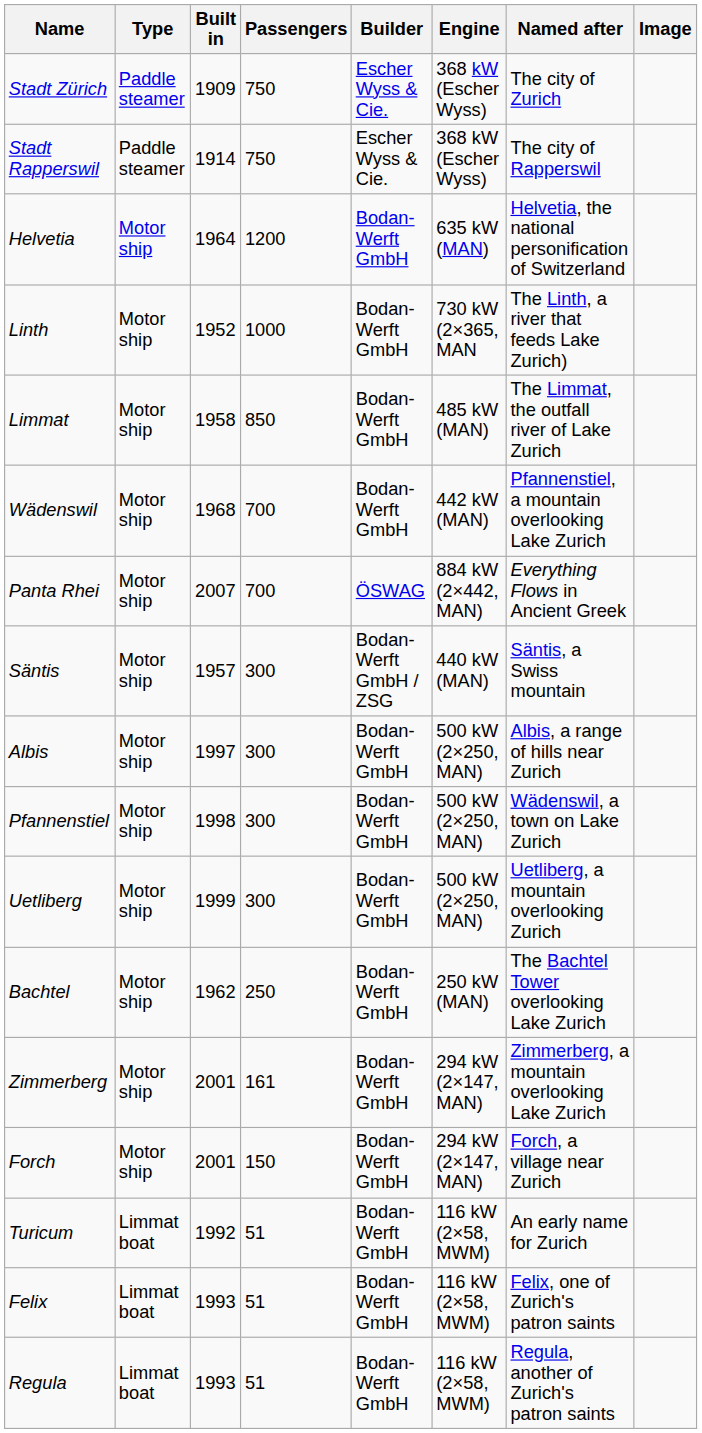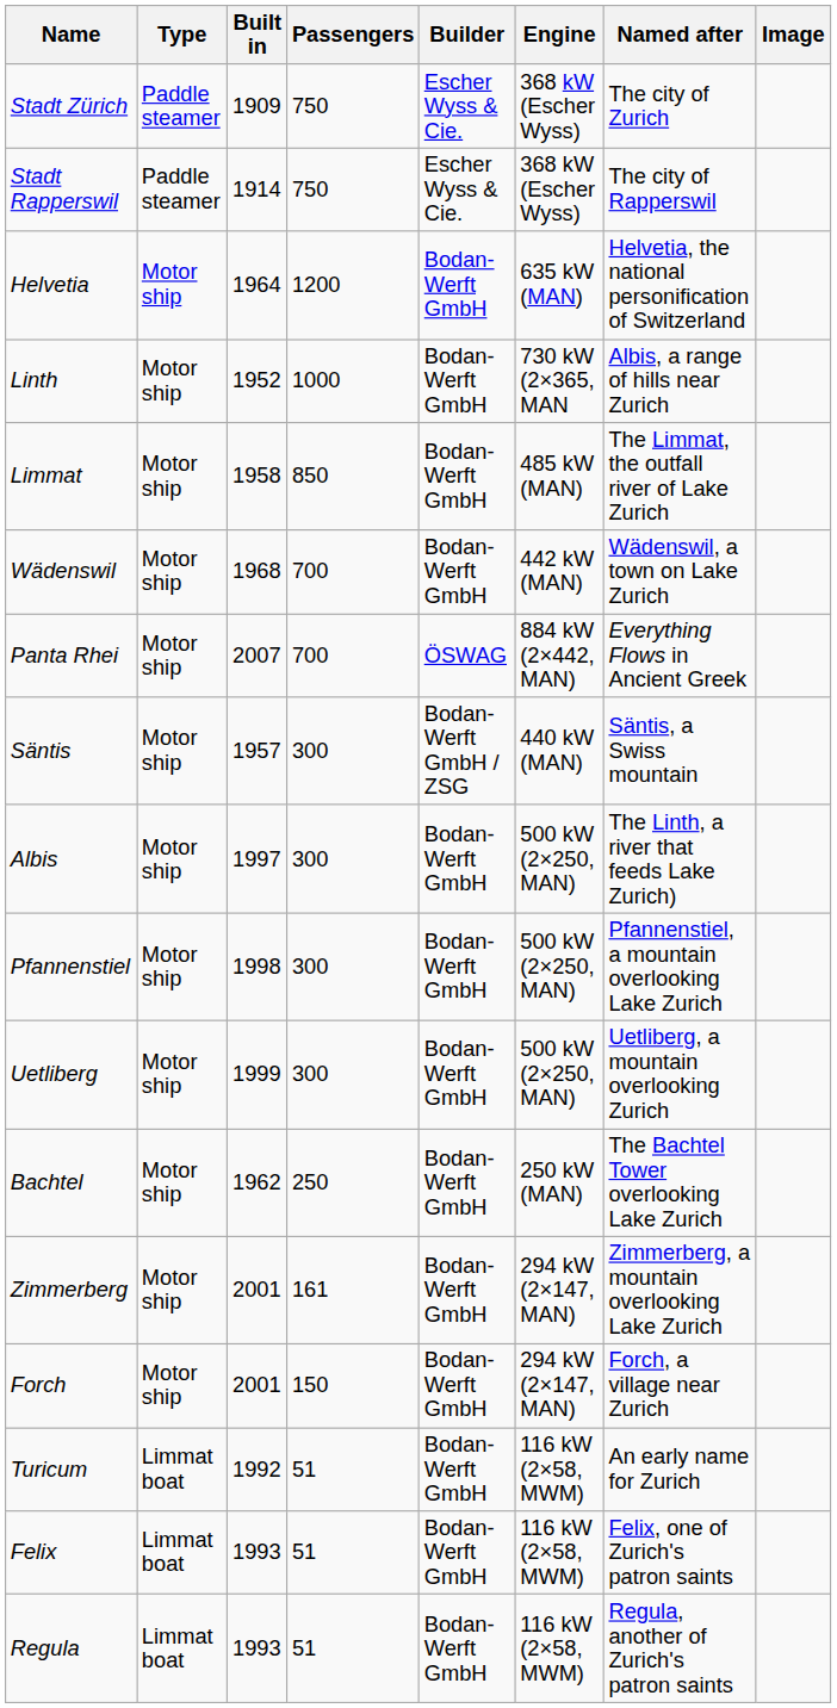 <table class="wikitable sortable">
 <tr>
 <th width="150">Name</th>
 <th width="150">Type</th>
 <th width="80">Built in</th>
 <th width="80">Passengers</th>
 <th width="200">Builder</th>
 <th width="200">Engine</th>
 <th width="200">Named after</th>
 <th width="100">Image</th>
 </tr>
 <tr ->
 <td><a href='#'><em>Stadt Zürich</em></a></td>
 <td><a href='#'>Paddle steamer</a></td>
 <td>1909</td>
 <td>750</td>
 <td><a href='#'>Escher Wyss & Cie.</a></td>
 <td>368 <a href='#'>kW</a> (Escher Wyss)</td>
 <td>The city of <a href='#'>Zurich</a></td>
 <td></td>
 </tr>
 <tr ->
 <td><a href='#'><em>Stadt Rapperswil</em></a></td>
 <td>Paddle steamer</td>
 <td>1914</td>
 <td>750</td>
 <td>Escher Wyss & Cie.</td>
 <td>368 kW (Escher Wyss)</td>
 <td>The city of <a href='#'>Rapperswil</a></td>
 <td></td>
 </tr>
 <tr ->
 <td><em>Helvetia</em></td>
 <td><a href='#'>Motor ship</a></td>
 <td>1964</td>
 <td>1200</td>
 <td><a href='#'>Bodan-Werft GmbH</a></td>
 <td>635 kW (<a href='#'>MAN</a>)</td>
 <td><a href='#'>Helvetia</a>, the national personification of Switzerland</td>
 <td></td>
 </tr>
 <tr ->
 <td><em>Linth</em></td>
 <td>Motor ship</td>
 <td>1952</td>
 <td>1000</td>
 <td>Bodan-Werft GmbH</td>
 <td>730 kW (2×365, MAN</td>
-<td>The <a href='#'>Linth</a>, a river that feeds Lake Zurich)</td>
+<td><a href='#'>Albis</a>, a range of hills near Zurich</td>
 <td></td>
 </tr>
 <tr ->
 <td><em>Limmat</em></td>
 <td>Motor ship</td>
 <td>1958</td>
 <td>850</td>
 <td>Bodan-Werft GmbH</td>
 <td>485 kW (MAN)</td>
 <td>The <a href='#'>Limmat</a>, the outfall river of Lake Zurich</td>
 <td></td>
 </tr>
 <tr ->
 <td><em>Wädenswil</em></td>
 <td>Motor ship</td>
 <td>1968</td>
 <td>700</td>
 <td>Bodan-Werft GmbH</td>
 <td>442 kW (MAN)</td>
-<td><a href='#'>Pfannenstiel</a>, a mountain overlooking Lake Zurich</td>
+<td><a href='#'>Wädenswil</a>, a town on Lake Zurich</td>
 <td></td>
 </tr>
 <tr ->
 <td><em>Panta Rhei</em></td>
 <td>Motor ship</td>
 <td>2007</td>
 <td>700</td>
 <td><a href='#'>ÖSWAG</a></td>
 <td>884 kW (2×442, MAN)</td>
 <td><em>Everything Flows</em> in Ancient Greek</td>
 <td></td>
 </tr>
 <tr ->
 <td><em>Säntis</em> </td>
 <td>Motor ship</td>
 <td>1957</td>
 <td>300</td>
 <td>Bodan-Werft GmbH / ZSG</td>
 <td>440 kW (MAN)</td>
 <td><a href='#'>Säntis</a>, a Swiss mountain</td>
 <td></td>
 </tr>
 <tr ->
 <td><em>Albis</em></td>
 <td>Motor ship</td>
 <td>1997</td>
 <td>300</td>
 <td>Bodan-Werft GmbH</td>
 <td>500 kW (2×250, MAN)</td>
-<td><a href='#'>Albis</a>, a range of hills near Zurich</td>
+<td>The <a href='#'>Linth</a>, a river that feeds Lake Zurich)</td>
 <td></td>
 </tr>
 <tr ->
 <td><em>Pfannenstiel</em></td>
 <td>Motor ship</td>
 <td>1998</td>
 <td>300</td>
 <td>Bodan-Werft GmbH</td>
 <td>500 kW (2×250, MAN)</td>
-<td><a href='#'>Wädenswil</a>, a town on Lake Zurich</td>
+<td><a href='#'>Pfannenstiel</a>, a mountain overlooking Lake Zurich</td>
 <td></td>
 </tr>
 <tr ->
 <td><em>Uetliberg</em></td>
 <td>Motor ship</td>
 <td>1999</td>
 <td>300</td>
 <td>Bodan-Werft GmbH</td>
 <td>500 kW (2×250, MAN)</td>
 <td><a href='#'>Uetliberg</a>, a mountain overlooking Zurich</td>
 <td></td>
 </tr>
 <tr ->
 <td><em>Bachtel</em></td>
 <td>Motor ship</td>
 <td>1962</td>
 <td>250</td>
 <td>Bodan-Werft GmbH</td>
 <td>250 kW (MAN)</td>
 <td>The <a href='#'>Bachtel Tower</a> overlooking Lake Zurich</td>
 <td></td>
 </tr>
 <tr ->
 <td><em>Zimmerberg</em></td>
 <td>Motor ship</td>
 <td>2001</td>
 <td>161</td>
 <td>Bodan-Werft GmbH</td>
 <td>294 kW (2×147, MAN)</td>
 <td><a href='#'>Zimmerberg</a>, a mountain overlooking Lake Zurich</td>
 <td></td>
 </tr>
 <tr ->
 <td><em>Forch</em></td>
 <td>Motor ship</td>
 <td>2001</td>
 <td>150</td>
 <td>Bodan-Werft GmbH</td>
 <td>294 kW (2×147, MAN)</td>
 <td><a href='#'>Forch</a>, a village near Zurich</td>
 <td></td>
 </tr>
 <tr ->
 <td><em>Turicum</em></td>
 <td>Limmat boat</td>
 <td>1992</td>
 <td>51</td>
 <td>Bodan-Werft GmbH</td>
 <td>116 kW (2×58, MWM)</td>
 <td>An early name for Zurich</td>
 <td></td>
 </tr>
 <tr ->
 <td><em>Felix</em></td>
 <td>Limmat boat</td>
 <td>1993</td>
 <td>51</td>
 <td>Bodan-Werft GmbH</td>
 <td>116 kW (2×58, MWM)</td>
 <td><a href='#'>Felix</a>, one of Zurich's patron saints</td>
 <td></td>
 </tr>
 <tr ->
 <td><em>Regula</em></td>
 <td>Limmat boat</td>
 <td>1993</td>
 <td>51</td>
 <td>Bodan-Werft GmbH</td>
 <td>116 kW (2×58, MWM)</td>
 <td><a href='#'>Regula</a>, another of Zurich's patron saints</td>
 <td></td>
 </tr>
 </table>
